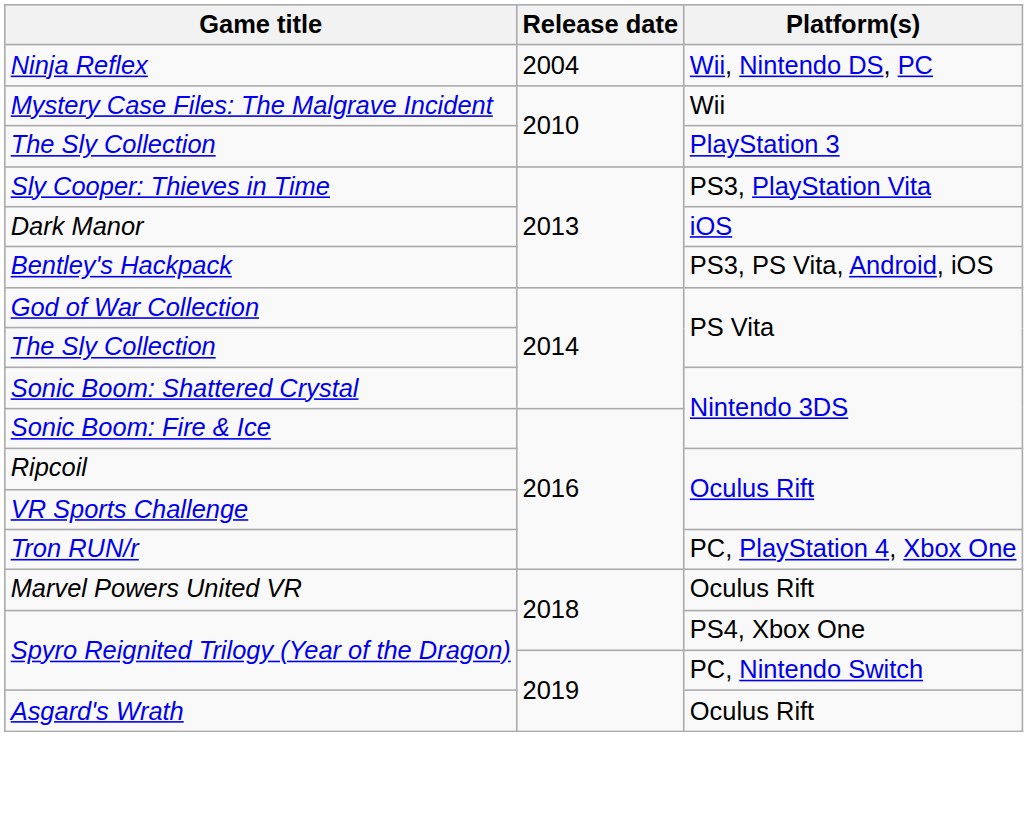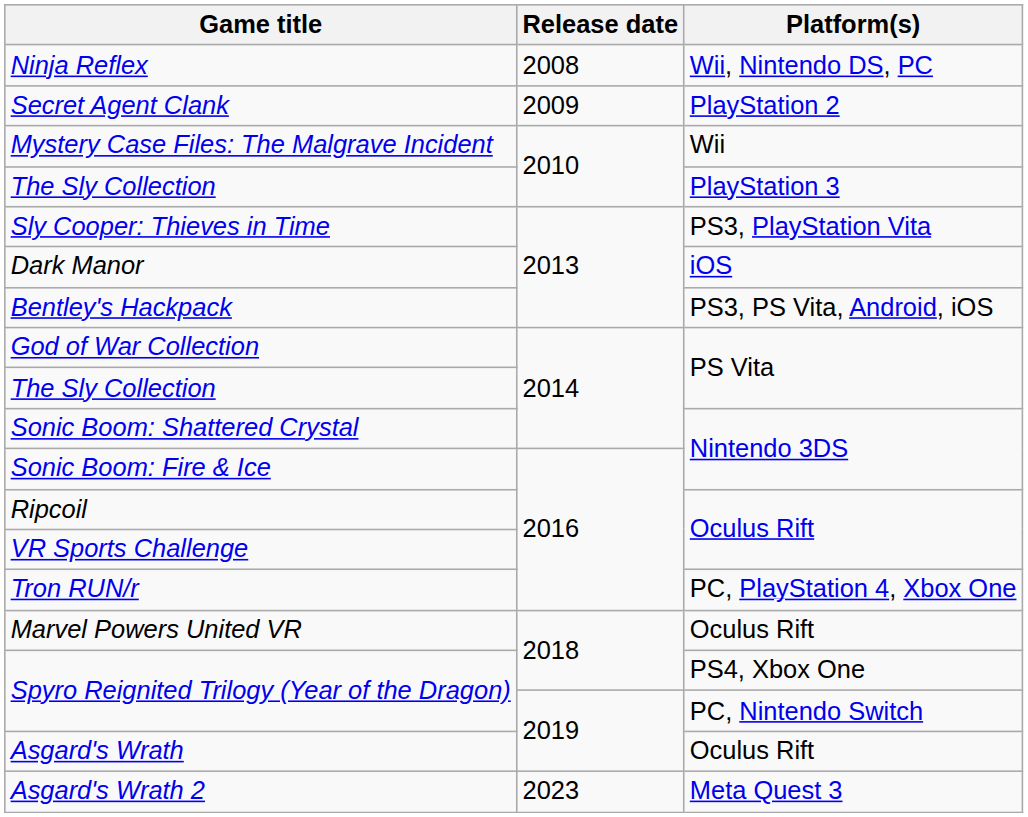 <table class="wikitable">
 <tr>
 <th>Game title</th>
 <th>Release date</th>
 <th>Platform(s)</th>
 </tr>
 <tr>
 <td><em><a href='#'>Ninja Reflex</a></em></td>
-<td>2004</td>
+<td>2008</td>
 <td><a href='#'>Wii</a>, <a href='#'>Nintendo DS</a>, <a href='#'>PC</a></td>
+</tr>
+<tr>
+<td><em><a href='#'>Secret Agent Clank</a></em></td>
+<td>2009</td>
+<td><a href='#'>PlayStation 2</a></td>
 </tr>
 <tr>
 <td><em><a href='#'>Mystery Case Files: The Malgrave Incident</a></em></td>
 <td rowspan = "2">2010</td>
 <td>Wii</td>
 </tr>
 <tr>
 <td><em><a href='#'>The Sly Collection</a></em></td>
 <td><a href='#'>PlayStation 3</a></td>
 </tr>
 <tr>
 <td><em><a href='#'>Sly Cooper: Thieves in Time</a></em></td>
 <td rowspan = "3">2013</td>
 <td>PS3, <a href='#'>PlayStation Vita</a></td>
 </tr>
 <tr>
 <td><em>Dark Manor</em></td>
 <td><a href='#'>iOS</a></td>
 </tr>
 <tr>
 <td><em><a href='#'>Bentley's Hackpack</a></em></td>
 <td>PS3, PS Vita, <a href='#'>Android</a>, iOS</td>
 </tr>
 <tr>
 <td><em><a href='#'>God of War Collection</a></em></td>
 <td rowspan="3">2014</td>
 <td rowspan=2>PS Vita</td>
 </tr>
 <tr>
 <td><em><a href='#'>The Sly Collection</a></em></td>
 </tr>
 <tr>
 <td><em><a href='#'>Sonic Boom: Shattered Crystal</a></em></td>
 <td rowspan="2"><a href='#'>Nintendo 3DS</a></td>
 </tr>
 <tr>
 <td><em><a href='#'>Sonic Boom: Fire & Ice</a></em></td>
 <td rowspan = "4">2016</td>
 </tr>
 <tr>
 <td><em>Ripcoil</em></td>
 <td rowspan = "2"><a href='#'>Oculus Rift</a></td>
 </tr>
 <tr>
 <td><em><a href='#'>VR Sports Challenge</a></em></td>
 </tr>
 <tr>
 <td><em><a href='#'>Tron RUN/r</a></em></td>
 <td>PC, <a href='#'>PlayStation 4</a>, <a href='#'>Xbox One</a></td>
 </tr>
 <tr>
 <td><em>Marvel Powers United VR</em></td>
 <td rowspan = "2">2018</td>
 <td>Oculus Rift</td>
 </tr>
 <tr>
 <td rowspan = "2"><em><a href='#'>Spyro Reignited Trilogy (Year of the Dragon)</a></em></td>
 <td>PS4, Xbox One</td>
 </tr>
 <tr>
 <td rowspan = "2">2019</td>
 <td>PC, <a href='#'>Nintendo Switch</a></td>
 </tr>
 <tr>
 <td><em><a href='#'>Asgard's Wrath</a></em></td>
 <td>Oculus Rift</td>
 </tr>
+<tr>
+<td><em><a href='#'>Asgard's Wrath 2</a></em></td>
+<td>2023</td>
+<td><a href='#'>Meta Quest 3</a></td>
+</tr>
 </table>
